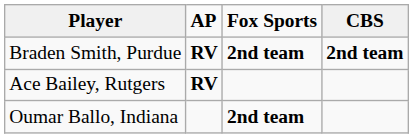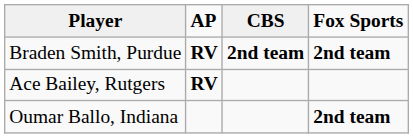 <table class="wikitable" style="white-space:nowrap; font-size:90%;">
 <tr>
 <td style="text-align:center; background:#f0f0f0;"><strong>Player</strong></td>
 <td><strong>AP</strong></td>
+<td style="text-align:center; background:#f0f0f0;"><strong>CBS</strong></td>
 <td><strong>Fox Sports</strong></td>
-<td style="text-align:center; background:#f0f0f0;"><strong>CBS</strong></td>
 </tr>
 <tr>
 <td>Braden Smith, Purdue</td>
 <td><strong>RV</strong></td>
 <td><strong>2nd team</strong></td>
 <td><strong>2nd team</strong></td>
 </tr>
 <tr>
 <td>Ace Bailey, Rutgers</td>
 <td><strong>RV</strong></td>
 <td></td>
 <td></td>
 </tr>
 <tr>
 <td>Oumar Ballo, Indiana</td>
 <td></td>
+<td></td>
 <td><strong>2nd team</strong></td>
-<td></td>
 </tr>
 </table>
